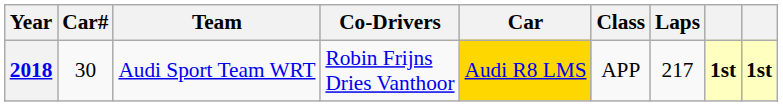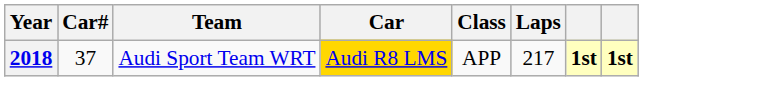 <table class="wikitable" style="font-size:90%">
 <tr>
 <th>Year</th>
 <th>Car#</th>
 <th>Team</th>
-<th>Co-Drivers</th>
 <th>Car</th>
 <th>Class</th>
 <th>Laps</th>
 <th></th>
 <th></th>
 </tr>
 <tr style="text-align:center;">
 <th><a href='#'>2018</a></th>
-<td>30</td>
+<td>37</td>
 <td align="left"> <a href='#'>Audi Sport Team WRT</a></td>
-<td align="left"> <a href='#'>Robin Frijns</a><br> <a href='#'>Dries Vanthoor</a></td>
 <td align="left" style="background: gold;"><a href='#'>Audi R8 LMS</a></td>
 <td>APP</td>
 <td>217</td>
 <td style="background:#ffffbf;"><strong>1st</strong></td>
 <td style="background:#ffffbf;"><strong>1st</strong></td>
 </tr>
 </table>
